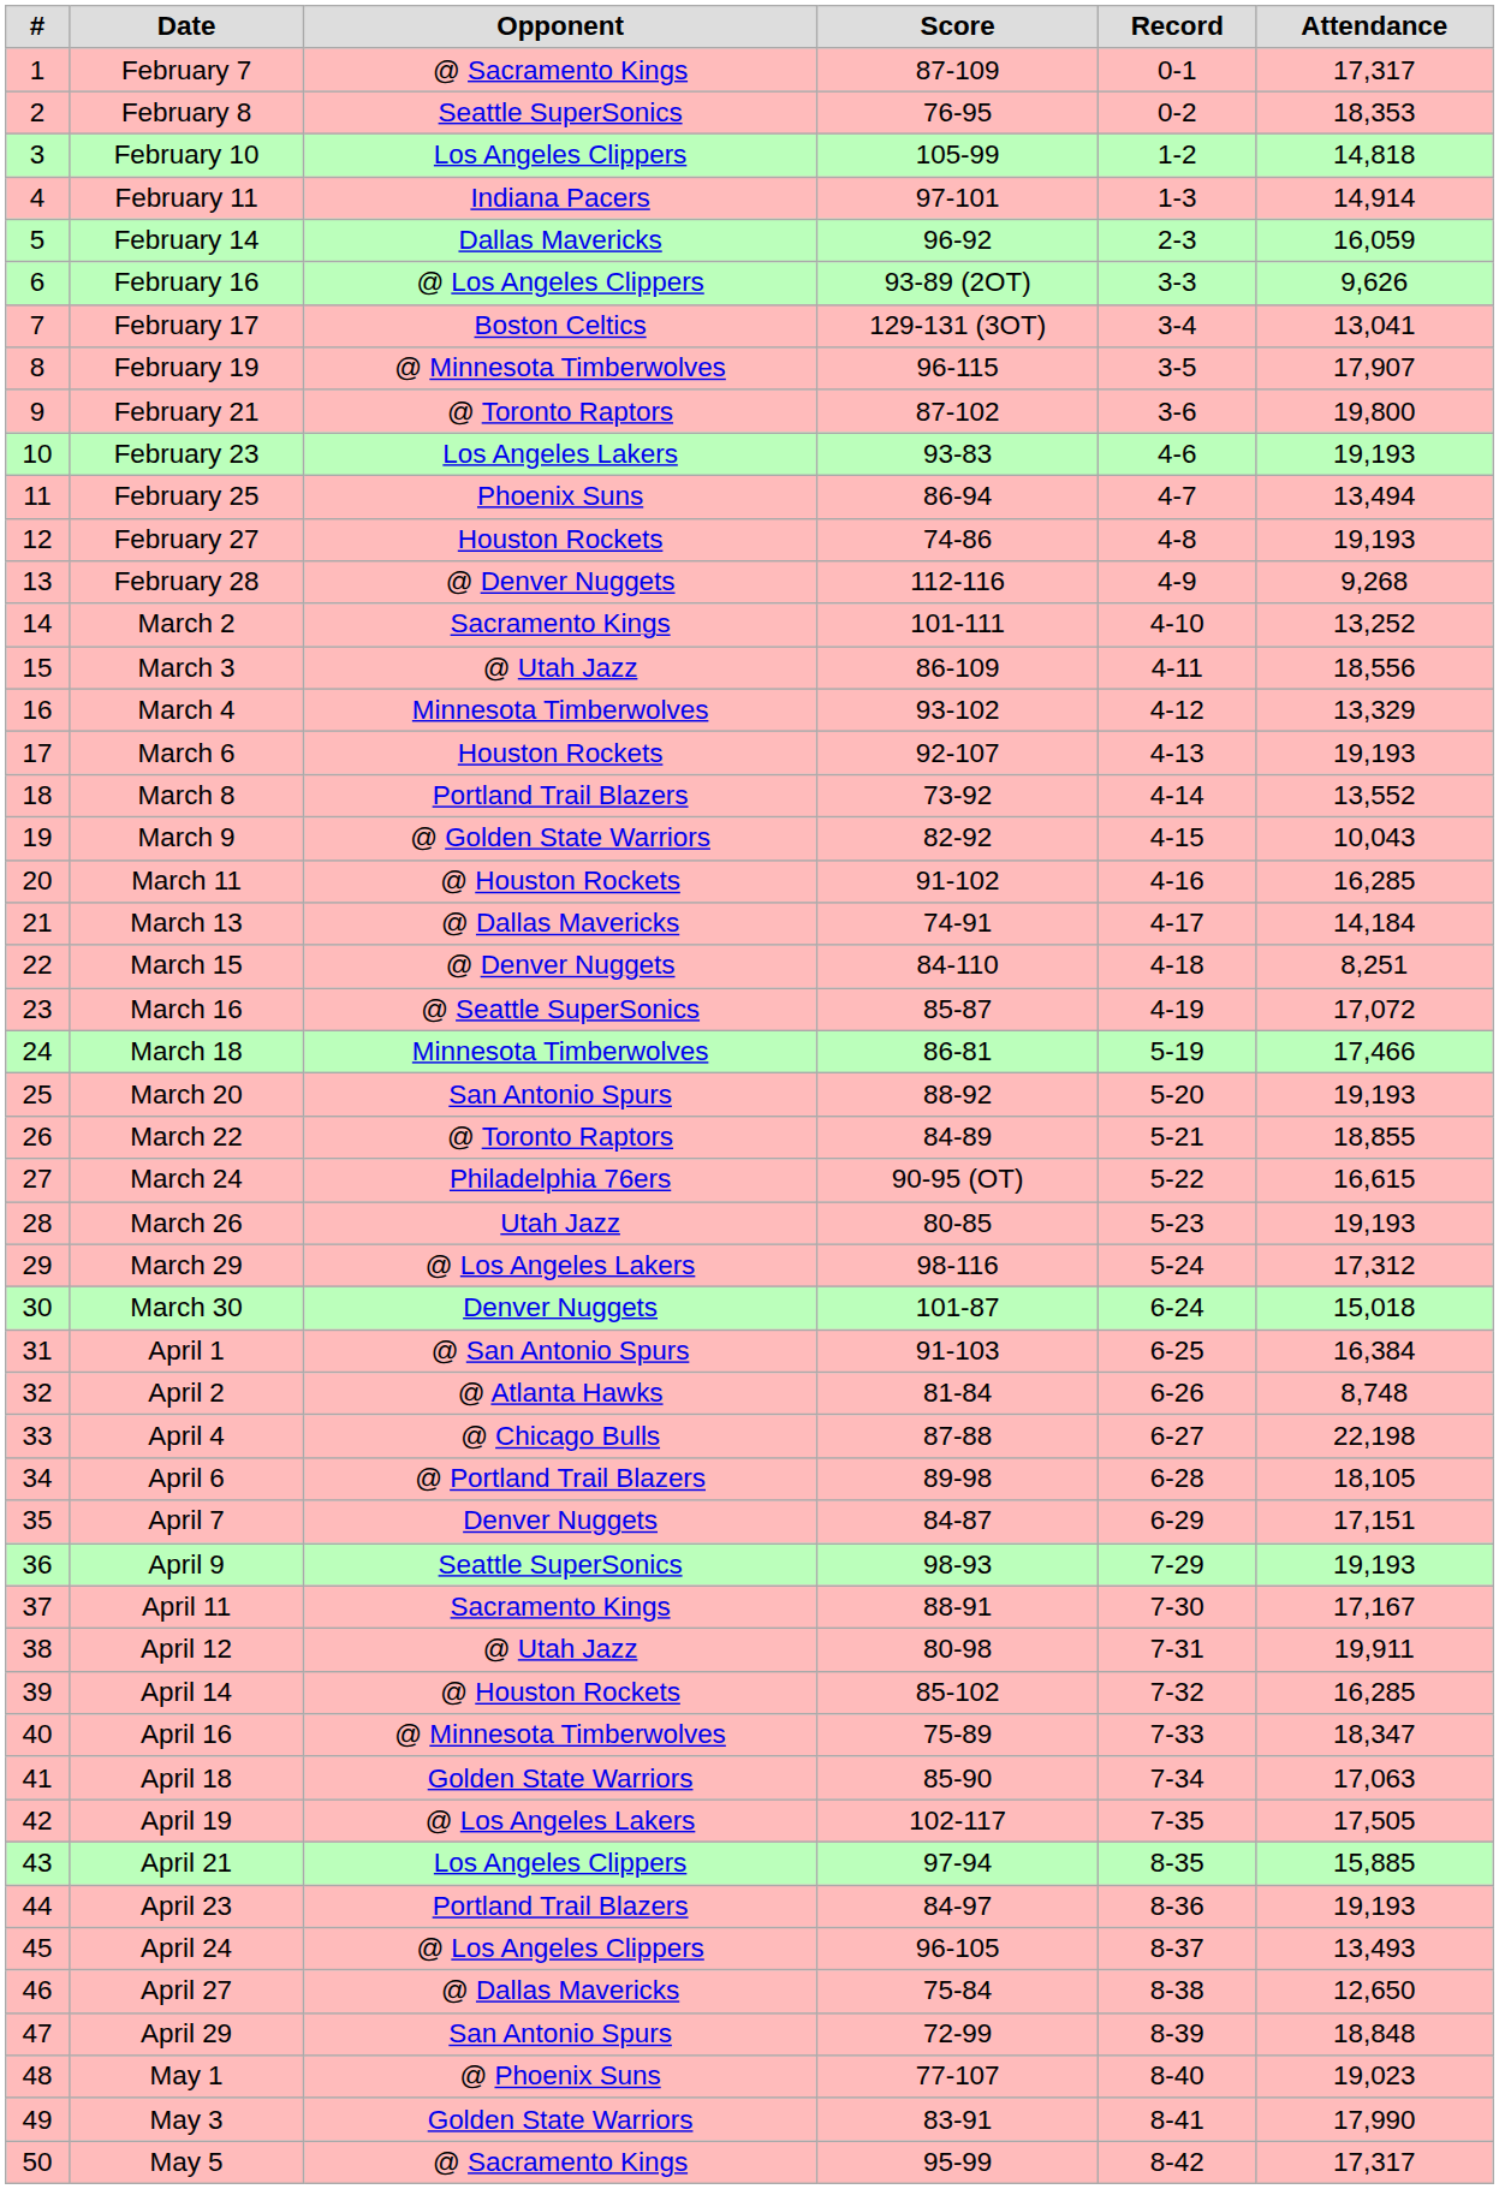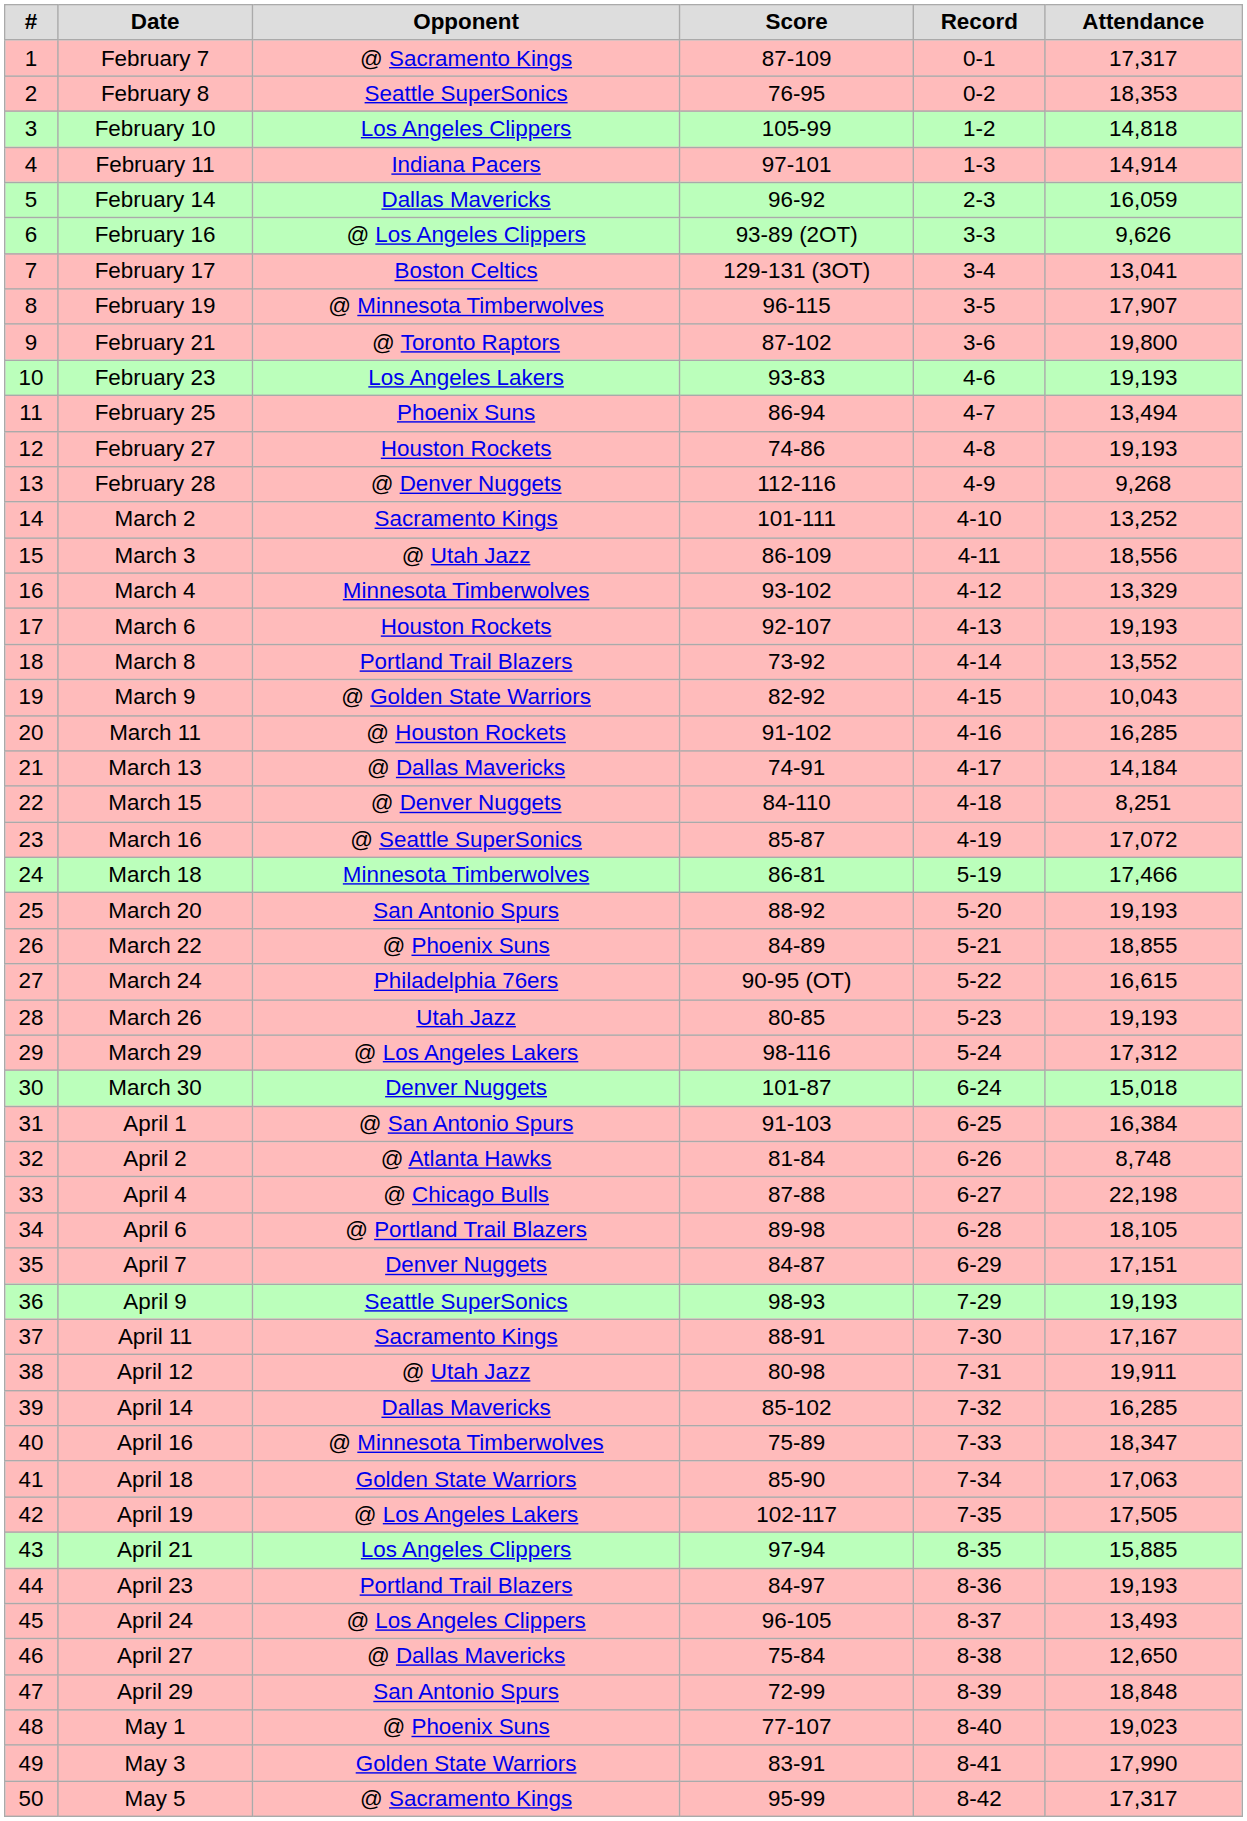 <table class="wikitable" width="70%">
 <tr align="center"  bgcolor="#dddddd">
 <td><strong>#</strong></td>
 <td><strong>Date</strong></td>
 <td><strong>Opponent</strong></td>
 <td><strong>Score</strong></td>
 <td><strong>Record</strong></td>
 <td><strong>Attendance</strong></td>
 </tr>
 <tr align="center" bgcolor="ffbbbb">
 <td>1</td>
 <td>February 7</td>
 <td>@ <a href='#'>Sacramento Kings</a></td>
 <td>87-109</td>
 <td>0-1</td>
 <td>17,317</td>
 </tr>
 <tr align="center" bgcolor="ffbbbb">
 <td>2</td>
 <td>February 8</td>
 <td><a href='#'>Seattle SuperSonics</a></td>
 <td>76-95</td>
 <td>0-2</td>
 <td>18,353</td>
 </tr>
 <tr align="center" bgcolor="bbffbb">
 <td>3</td>
 <td>February 10</td>
 <td><a href='#'>Los Angeles Clippers</a></td>
 <td>105-99</td>
 <td>1-2</td>
 <td>14,818</td>
 </tr>
 <tr align="center" bgcolor="ffbbbb">
 <td>4</td>
 <td>February 11</td>
 <td><a href='#'>Indiana Pacers</a></td>
 <td>97-101</td>
 <td>1-3</td>
 <td>14,914</td>
 </tr>
 <tr align="center" bgcolor="bbffbb">
 <td>5</td>
 <td>February 14</td>
 <td><a href='#'>Dallas Mavericks</a></td>
 <td>96-92</td>
 <td>2-3</td>
 <td>16,059</td>
 </tr>
 <tr align="center" bgcolor="bbffbb">
 <td>6</td>
 <td>February 16</td>
 <td>@ <a href='#'>Los Angeles Clippers</a></td>
 <td>93-89 (2OT)</td>
 <td>3-3</td>
 <td>9,626</td>
 </tr>
 <tr align="center" bgcolor="ffbbbb">
 <td>7</td>
 <td>February 17</td>
 <td><a href='#'>Boston Celtics</a></td>
 <td>129-131 (3OT)</td>
 <td>3-4</td>
 <td>13,041</td>
 </tr>
 <tr align="center" bgcolor="ffbbbb">
 <td>8</td>
 <td>February 19</td>
 <td>@ <a href='#'>Minnesota Timberwolves</a></td>
 <td>96-115</td>
 <td>3-5</td>
 <td>17,907</td>
 </tr>
 <tr align="center" bgcolor="ffbbbb">
 <td>9</td>
 <td>February 21</td>
 <td>@ <a href='#'>Toronto Raptors</a></td>
 <td>87-102</td>
 <td>3-6</td>
 <td>19,800</td>
 </tr>
 <tr align="center" bgcolor="bbffbb">
 <td>10</td>
 <td>February 23</td>
 <td><a href='#'>Los Angeles Lakers</a></td>
 <td>93-83</td>
 <td>4-6</td>
 <td>19,193</td>
 </tr>
 <tr align="center" bgcolor="ffbbbb">
 <td>11</td>
 <td>February 25</td>
 <td><a href='#'>Phoenix Suns</a></td>
 <td>86-94</td>
 <td>4-7</td>
 <td>13,494</td>
 </tr>
 <tr align="center" bgcolor="ffbbbb">
 <td>12</td>
 <td>February 27</td>
 <td><a href='#'>Houston Rockets</a></td>
 <td>74-86</td>
 <td>4-8</td>
 <td>19,193</td>
 </tr>
 <tr align="center" bgcolor="ffbbbb">
 <td>13</td>
 <td>February 28</td>
 <td>@ <a href='#'>Denver Nuggets</a></td>
 <td>112-116</td>
 <td>4-9</td>
 <td>9,268</td>
 </tr>
 <tr align="center" bgcolor="ffbbbb">
 <td>14</td>
 <td>March 2</td>
 <td><a href='#'>Sacramento Kings</a></td>
 <td>101-111</td>
 <td>4-10</td>
 <td>13,252</td>
 </tr>
 <tr align="center" bgcolor="ffbbbb">
 <td>15</td>
 <td>March 3</td>
 <td>@ <a href='#'>Utah Jazz</a></td>
 <td>86-109</td>
 <td>4-11</td>
 <td>18,556</td>
 </tr>
 <tr align="center" bgcolor="ffbbbb">
 <td>16</td>
 <td>March 4</td>
 <td><a href='#'>Minnesota Timberwolves</a></td>
 <td>93-102</td>
 <td>4-12</td>
 <td>13,329</td>
 </tr>
 <tr align="center" bgcolor="ffbbbb">
 <td>17</td>
 <td>March 6</td>
 <td><a href='#'>Houston Rockets</a></td>
 <td>92-107</td>
 <td>4-13</td>
 <td>19,193</td>
 </tr>
 <tr align="center" bgcolor="ffbbbb">
 <td>18</td>
 <td>March 8</td>
 <td><a href='#'>Portland Trail Blazers</a></td>
 <td>73-92</td>
 <td>4-14</td>
 <td>13,552</td>
 </tr>
 <tr align="center" bgcolor="ffbbbb">
 <td>19</td>
 <td>March 9</td>
 <td>@ <a href='#'>Golden State Warriors</a></td>
 <td>82-92</td>
 <td>4-15</td>
 <td>10,043</td>
 </tr>
 <tr align="center" bgcolor="ffbbbb">
 <td>20</td>
 <td>March 11</td>
 <td>@ <a href='#'>Houston Rockets</a></td>
 <td>91-102</td>
 <td>4-16</td>
 <td>16,285</td>
 </tr>
 <tr align="center" bgcolor="ffbbbb">
 <td>21</td>
 <td>March 13</td>
 <td>@ <a href='#'>Dallas Mavericks</a></td>
 <td>74-91</td>
 <td>4-17</td>
 <td>14,184</td>
 </tr>
 <tr align="center" bgcolor="ffbbbb">
 <td>22</td>
 <td>March 15</td>
 <td>@ <a href='#'>Denver Nuggets</a></td>
 <td>84-110</td>
 <td>4-18</td>
 <td>8,251</td>
 </tr>
 <tr align="center" bgcolor="ffbbbb">
 <td>23</td>
 <td>March 16</td>
 <td>@ <a href='#'>Seattle SuperSonics</a></td>
 <td>85-87</td>
 <td>4-19</td>
 <td>17,072</td>
 </tr>
 <tr align="center" bgcolor="bbffbb">
 <td>24</td>
 <td>March 18</td>
 <td><a href='#'>Minnesota Timberwolves</a></td>
 <td>86-81</td>
 <td>5-19</td>
 <td>17,466</td>
 </tr>
 <tr align="center" bgcolor="ffbbbb">
 <td>25</td>
 <td>March 20</td>
 <td><a href='#'>San Antonio Spurs</a></td>
 <td>88-92</td>
 <td>5-20</td>
 <td>19,193</td>
 </tr>
 <tr align="center" bgcolor="ffbbbb">
 <td>26</td>
 <td>March 22</td>
-<td>@ <a href='#'>Toronto Raptors</a></td>
+<td>@ <a href='#'>Phoenix Suns</a></td>
 <td>84-89</td>
 <td>5-21</td>
 <td>18,855</td>
 </tr>
 <tr align="center" bgcolor="ffbbbb">
 <td>27</td>
 <td>March 24</td>
 <td><a href='#'>Philadelphia 76ers</a></td>
 <td>90-95 (OT)</td>
 <td>5-22</td>
 <td>16,615</td>
 </tr>
 <tr align="center" bgcolor="ffbbbb">
 <td>28</td>
 <td>March 26</td>
 <td><a href='#'>Utah Jazz</a></td>
 <td>80-85</td>
 <td>5-23</td>
 <td>19,193</td>
 </tr>
 <tr align="center" bgcolor="ffbbbb">
 <td>29</td>
 <td>March 29</td>
 <td>@ <a href='#'>Los Angeles Lakers</a></td>
 <td>98-116</td>
 <td>5-24</td>
 <td>17,312</td>
 </tr>
 <tr align="center" bgcolor="bbffbb">
 <td>30</td>
 <td>March 30</td>
 <td><a href='#'>Denver Nuggets</a></td>
 <td>101-87</td>
 <td>6-24</td>
 <td>15,018</td>
 </tr>
 <tr align="center" bgcolor="ffbbbb">
 <td>31</td>
 <td>April 1</td>
 <td>@ <a href='#'>San Antonio Spurs</a></td>
 <td>91-103</td>
 <td>6-25</td>
 <td>16,384</td>
 </tr>
 <tr align="center" bgcolor="ffbbbb">
 <td>32</td>
 <td>April 2</td>
 <td>@ <a href='#'>Atlanta Hawks</a></td>
 <td>81-84</td>
 <td>6-26</td>
 <td>8,748</td>
 </tr>
 <tr align="center" bgcolor="ffbbbb">
 <td>33</td>
 <td>April 4</td>
 <td>@ <a href='#'>Chicago Bulls</a></td>
 <td>87-88</td>
 <td>6-27</td>
 <td>22,198</td>
 </tr>
 <tr align="center" bgcolor="ffbbbb">
 <td>34</td>
 <td>April 6</td>
 <td>@ <a href='#'>Portland Trail Blazers</a></td>
 <td>89-98</td>
 <td>6-28</td>
 <td>18,105</td>
 </tr>
 <tr align="center" bgcolor="ffbbbb">
 <td>35</td>
 <td>April 7</td>
 <td><a href='#'>Denver Nuggets</a></td>
 <td>84-87</td>
 <td>6-29</td>
 <td>17,151</td>
 </tr>
 <tr align="center" bgcolor="bbffbb">
 <td>36</td>
 <td>April 9</td>
 <td><a href='#'>Seattle SuperSonics</a></td>
 <td>98-93</td>
 <td>7-29</td>
 <td>19,193</td>
 </tr>
 <tr align="center" bgcolor="ffbbbb">
 <td>37</td>
 <td>April 11</td>
 <td><a href='#'>Sacramento Kings</a></td>
 <td>88-91</td>
 <td>7-30</td>
 <td>17,167</td>
 </tr>
 <tr align="center" bgcolor="ffbbbb">
 <td>38</td>
 <td>April 12</td>
 <td>@ <a href='#'>Utah Jazz</a></td>
 <td>80-98</td>
 <td>7-31</td>
 <td>19,911</td>
 </tr>
 <tr align="center" bgcolor="ffbbbb">
 <td>39</td>
 <td>April 14</td>
-<td>@ <a href='#'>Houston Rockets</a></td>
+<td><a href='#'>Dallas Mavericks</a></td>
 <td>85-102</td>
 <td>7-32</td>
 <td>16,285</td>
 </tr>
 <tr align="center" bgcolor="ffbbbb">
 <td>40</td>
 <td>April 16</td>
 <td>@ <a href='#'>Minnesota Timberwolves</a></td>
 <td>75-89</td>
 <td>7-33</td>
 <td>18,347</td>
 </tr>
 <tr align="center" bgcolor="ffbbbb">
 <td>41</td>
 <td>April 18</td>
 <td><a href='#'>Golden State Warriors</a></td>
 <td>85-90</td>
 <td>7-34</td>
 <td>17,063</td>
 </tr>
 <tr align="center" bgcolor="ffbbbb">
 <td>42</td>
 <td>April 19</td>
 <td>@ <a href='#'>Los Angeles Lakers</a></td>
 <td>102-117</td>
 <td>7-35</td>
 <td>17,505</td>
 </tr>
 <tr align="center" bgcolor="bbffbb">
 <td>43</td>
 <td>April 21</td>
 <td><a href='#'>Los Angeles Clippers</a></td>
 <td>97-94</td>
 <td>8-35</td>
 <td>15,885</td>
 </tr>
 <tr align="center" bgcolor="ffbbbb">
 <td>44</td>
 <td>April 23</td>
 <td><a href='#'>Portland Trail Blazers</a></td>
 <td>84-97</td>
 <td>8-36</td>
 <td>19,193</td>
 </tr>
 <tr align="center" bgcolor="ffbbbb">
 <td>45</td>
 <td>April 24</td>
 <td>@ <a href='#'>Los Angeles Clippers</a></td>
 <td>96-105</td>
 <td>8-37</td>
 <td>13,493</td>
 </tr>
 <tr align="center" bgcolor="ffbbbb">
 <td>46</td>
 <td>April 27</td>
 <td>@ <a href='#'>Dallas Mavericks</a></td>
 <td>75-84</td>
 <td>8-38</td>
 <td>12,650</td>
 </tr>
 <tr align="center" bgcolor="ffbbbb">
 <td>47</td>
 <td>April 29</td>
 <td><a href='#'>San Antonio Spurs</a></td>
 <td>72-99</td>
 <td>8-39</td>
 <td>18,848</td>
 </tr>
 <tr align="center" bgcolor="ffbbbb">
 <td>48</td>
 <td>May 1</td>
 <td>@ <a href='#'>Phoenix Suns</a></td>
 <td>77-107</td>
 <td>8-40</td>
 <td>19,023</td>
 </tr>
 <tr align="center" bgcolor="ffbbbb">
 <td>49</td>
 <td>May 3</td>
 <td><a href='#'>Golden State Warriors</a></td>
 <td>83-91</td>
 <td>8-41</td>
 <td>17,990</td>
 </tr>
 <tr align="center" bgcolor="ffbbbb">
 <td>50</td>
 <td>May 5</td>
 <td>@ <a href='#'>Sacramento Kings</a></td>
 <td>95-99</td>
 <td>8-42</td>
 <td>17,317</td>
 </tr>
 </table>
